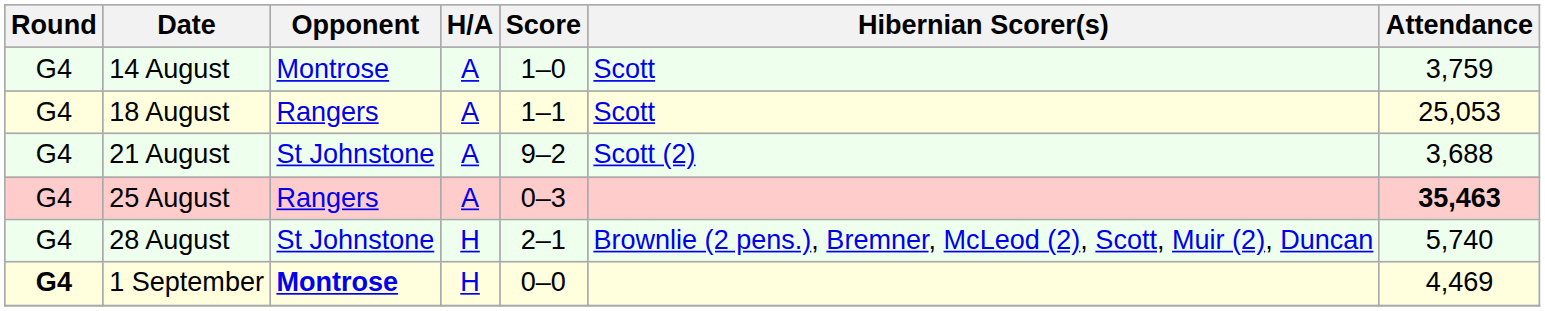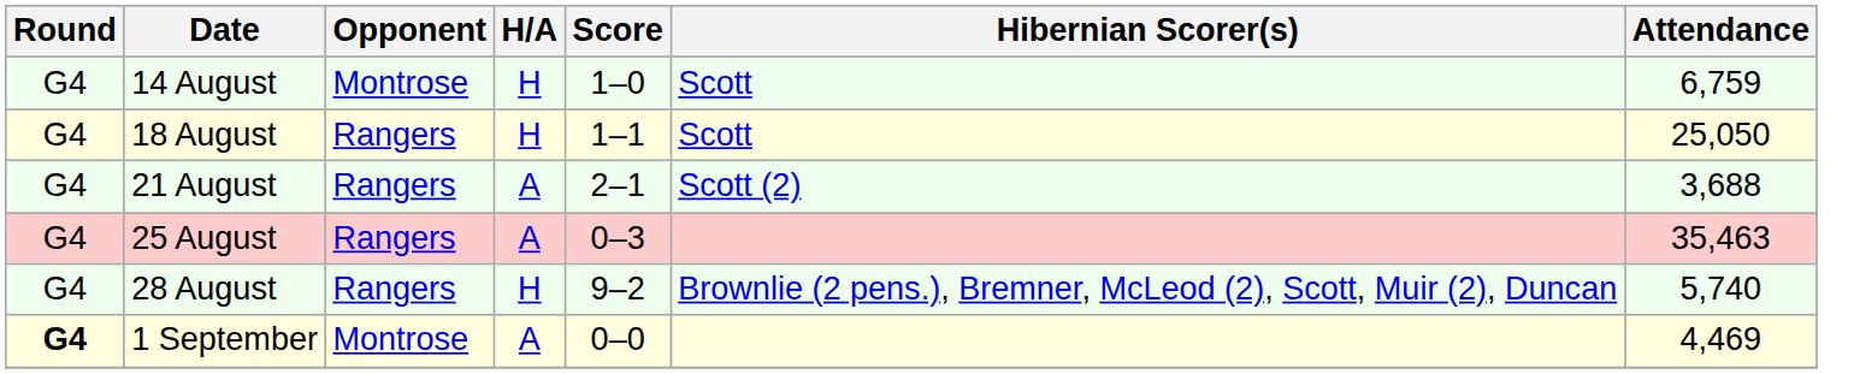 <table class="wikitable" style="text-align:center">
 <tr>
 <th>Round</th>
 <th>Date</th>
 <th>Opponent</th>
 <th>H/A</th>
 <th>Score</th>
 <th>Hibernian Scorer(s)</th>
 <th>Attendance</th>
 </tr>
 <tr bgcolor=#EEFFEE>
 <td>G4</td>
 <td align=left>14 August</td>
 <td align=left><a href='#'>Montrose</a></td>
-<td><a href='#'>A</a></td>
+<td><a href='#'>H</a></td>
 <td>1–0</td>
 <td align=left><a href='#'>Scott</a></td>
-<td>3,759</td>
+<td>6,759</td>
 </tr>
 <tr bgcolor=#FFFFDD>
 <td>G4</td>
 <td align=left>18 August</td>
 <td align=left><a href='#'>Rangers</a></td>
-<td><a href='#'>A</a></td>
+<td><a href='#'>H</a></td>
 <td>1–1</td>
 <td align=left><a href='#'>Scott</a></td>
-<td>25,053</td>
+<td>25,050</td>
 </tr>
 <tr bgcolor=#EEFFEE>
 <td>G4</td>
 <td align=left>21 August</td>
-<td align=left><a href='#'>St Johnstone</a></td>
+<td align=left><a href='#'>Rangers</a></td>
 <td><a href='#'>A</a></td>
-<td>9–2</td>
+<td>2–1</td>
 <td align=left><a href='#'>Scott (2)</a></td>
 <td>3,688</td>
 </tr>
 <tr bgcolor=#FFCCCC>
 <td>G4</td>
 <td align=left>25 August</td>
 <td align=left><a href='#'>Rangers</a></td>
 <td><a href='#'>A</a></td>
 <td>0–3</td>
 <td align=left></td>
-<td><strong>35,463</strong></td>
+<td>35,463</td>
 </tr>
 <tr bgcolor=#EEFFEE>
 <td>G4</td>
 <td align=left>28 August</td>
-<td align=left><a href='#'>St Johnstone</a></td>
+<td align=left><a href='#'>Rangers</a></td>
 <td><a href='#'>H</a></td>
-<td>2–1</td>
+<td>9–2</td>
 <td align=left><a href='#'>Brownlie (2 pens.)</a>, <a href='#'>Bremner</a>, <a href='#'>McLeod (2)</a>, <a href='#'>Scott</a>, <a href='#'>Muir (2)</a>, <a href='#'>Duncan</a></td>
 <td>5,740</td>
 </tr>
 <tr bgcolor=#FFFFDD>
 <td><strong>G4</strong></td>
 <td align=left>1 September</td>
-<td align=left><strong><a href='#'>Montrose</a></strong></td>
-<td><a href='#'>H</a></td>
+<td align=left><a href='#'>Montrose</a></td>
+<td><a href='#'>A</a></td>
 <td>0–0</td>
 <td align=left></td>
 <td>4,469</td>
 </tr>
 <tr>
 </tr>
 </table>
